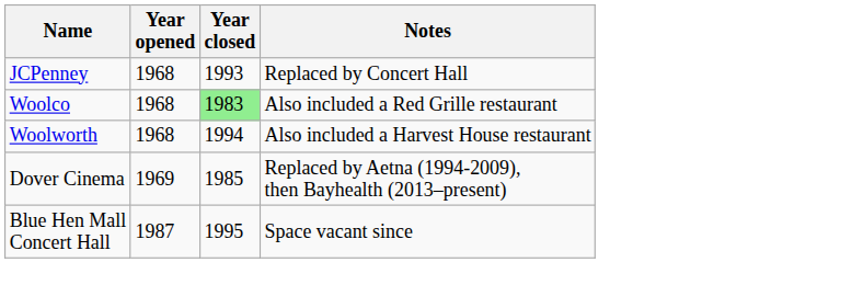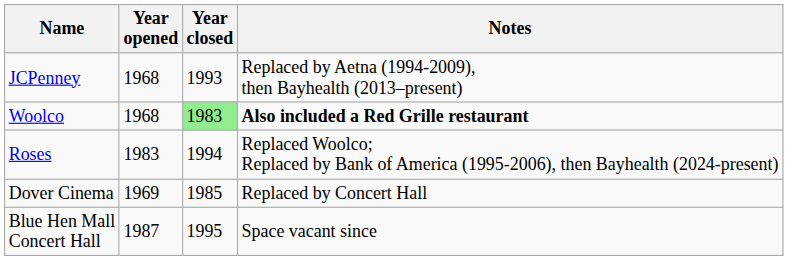 <table class="wikitable sortable">
 <tr>
 <th>Name</th>
 <th>Year<br>opened</th>
 <th>Year<br>closed</th>
 <th class="unsortable">Notes</th>
 </tr>
 <tr>
 <td><a href='#'>JCPenney</a></td>
 <td>1968</td>
 <td>1993</td>
-<td>Replaced by Concert Hall</td>
+<td>Replaced by Aetna (1994-2009),<br>then Bayhealth (2013–present)</td>
 </tr>
 <tr>
 <td><a href='#'>Woolco</a></td>
 <td>1968</td>
 <td style="background: lightgreen;">1983</td>
-<td>Also included a Red Grille restaurant</td>
+<td><strong>Also included a Red Grille restaurant</strong></td>
 </tr>
 <tr>
-<td><a href='#'>Woolworth</a></td>
-<td>1968</td>
+<td><a href='#'>Roses</a></td>
+<td>1983</td>
 <td>1994</td>
-<td>Also included a Harvest House restaurant</td>
+<td>Replaced Woolco;<br>Replaced by Bank of America (1995-2006), then Bayhealth (2024-present)</td>
 </tr>
 <tr>
 <td>Dover Cinema</td>
 <td>1969</td>
 <td>1985</td>
-<td>Replaced by Aetna (1994-2009),<br>then Bayhealth (2013–present)</td>
+<td>Replaced by Concert Hall</td>
 </tr>
 <tr>
 <td>Blue Hen Mall<br>Concert Hall</td>
 <td>1987</td>
 <td>1995</td>
 <td>Space vacant since </td>
 </tr>
 </table>
